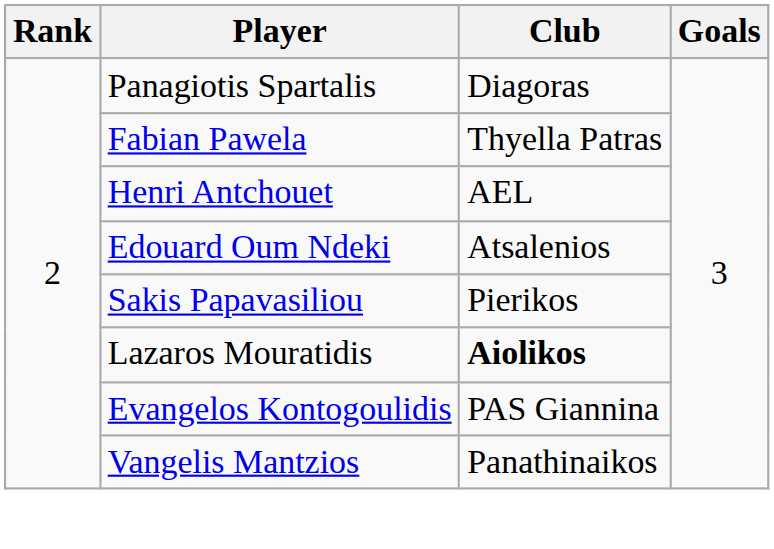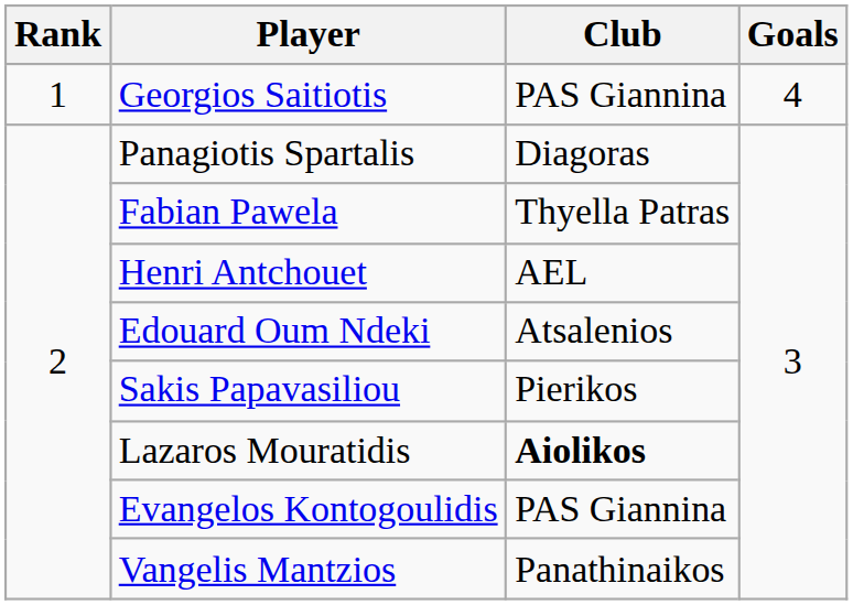 <table class="wikitable sortable" style="text-align:center">
 <tr>
 <th>Rank</th>
 <th>Player</th>
 <th>Club</th>
 <th>Goals</th>
+</tr>
+<tr>
+<td>1</td>
+<td align="left"> <a href='#'>Georgios Saitiotis</a></td>
+<td align="left">PAS Giannina</td>
+<td>4</td>
 </tr>
 <tr>
 <td rowspan=8>2</td>
 <td align="left"> Panagiotis Spartalis</td>
 <td align="left">Diagoras</td>
 <td rowspan=8>3</td>
 </tr>
 <tr>
 <td align="left"> <a href='#'>Fabian Pawela</a></td>
 <td align="left">Thyella Patras</td>
 </tr>
 <tr>
 <td align="left"> <a href='#'>Henri Antchouet</a></td>
 <td align="left">AEL</td>
 </tr>
 <tr>
 <td align="left"> <a href='#'>Edouard Oum Ndeki</a></td>
 <td align="left">Atsalenios</td>
 </tr>
 <tr>
 <td align="left"> <a href='#'>Sakis Papavasiliou</a></td>
 <td align="left">Pierikos</td>
 </tr>
 <tr>
 <td align="left"> Lazaros Mouratidis</td>
 <td align="left"><strong>Aiolikos</strong></td>
 </tr>
 <tr>
 <td align="left"> <a href='#'>Evangelos Kontogoulidis</a></td>
 <td align="left">PAS Giannina</td>
 </tr>
 <tr>
 <td align="left"> <a href='#'>Vangelis Mantzios</a></td>
 <td align="left">Panathinaikos</td>
 </tr>
 </table>
